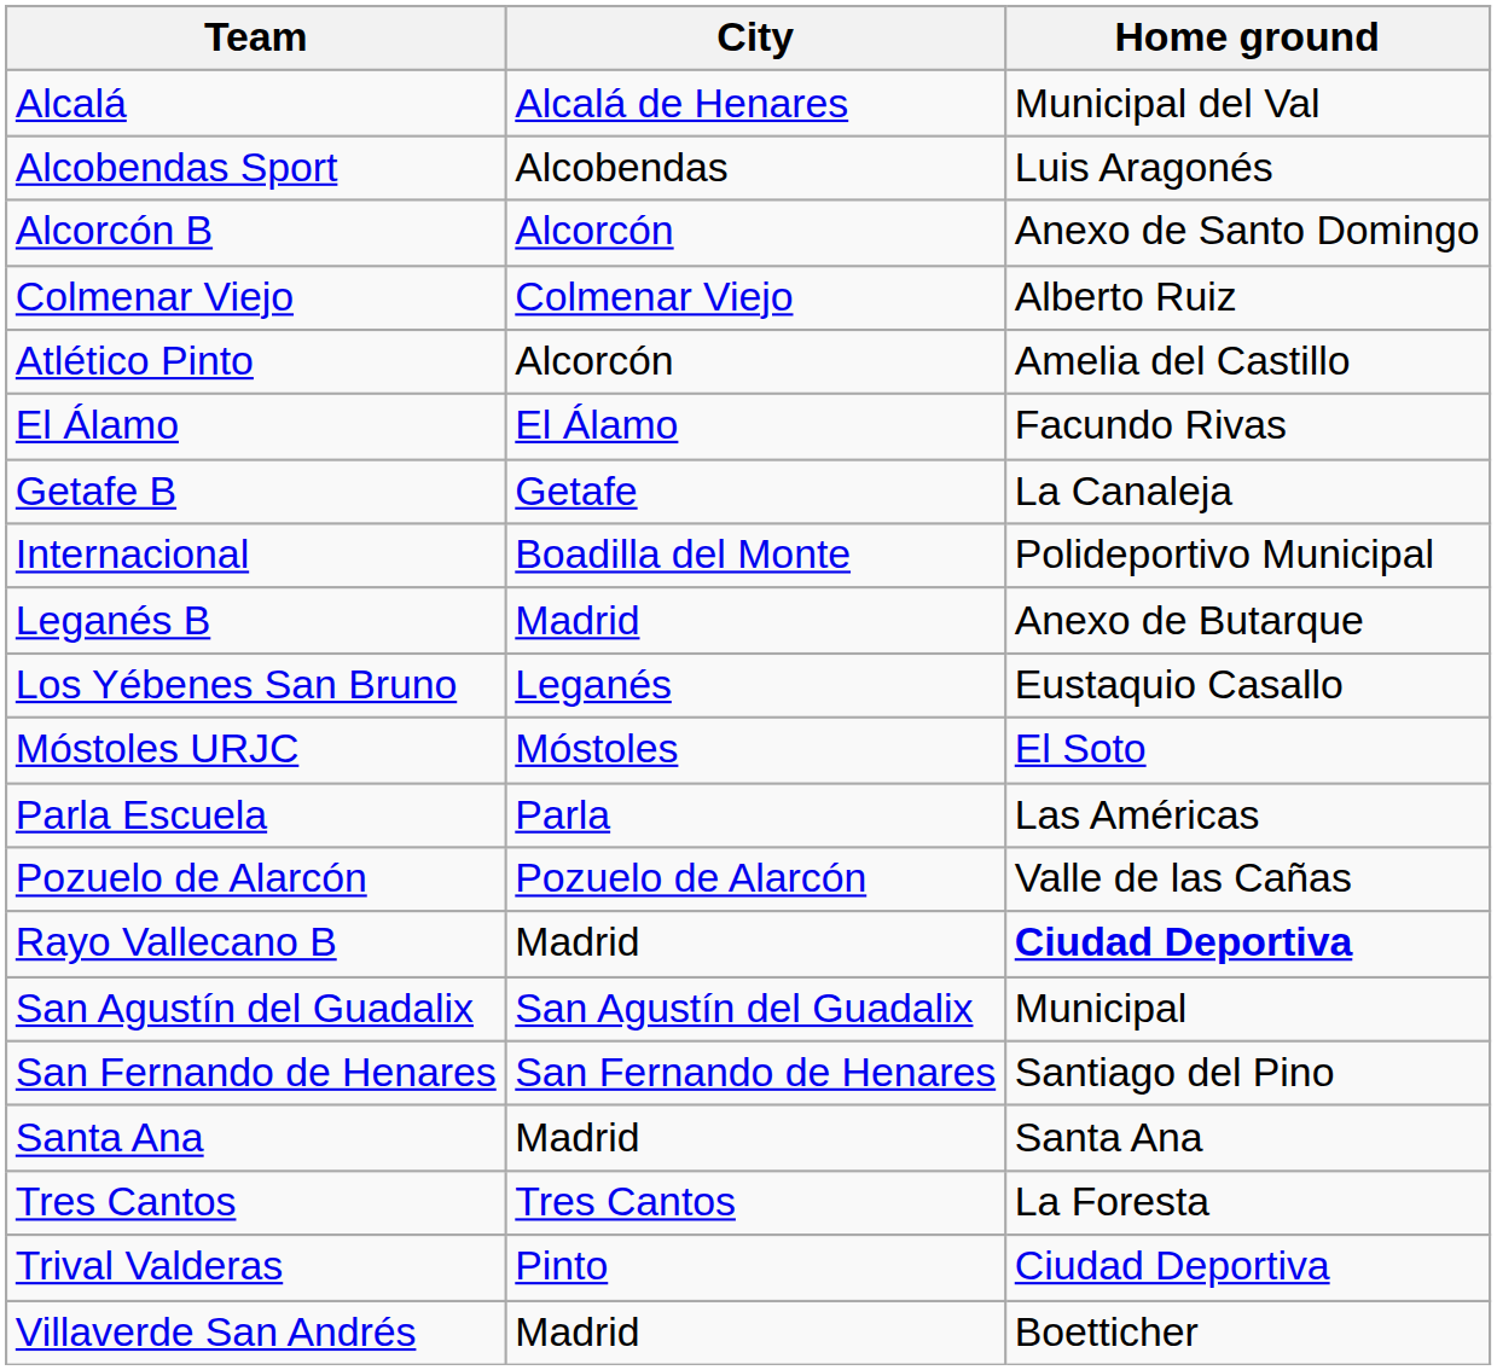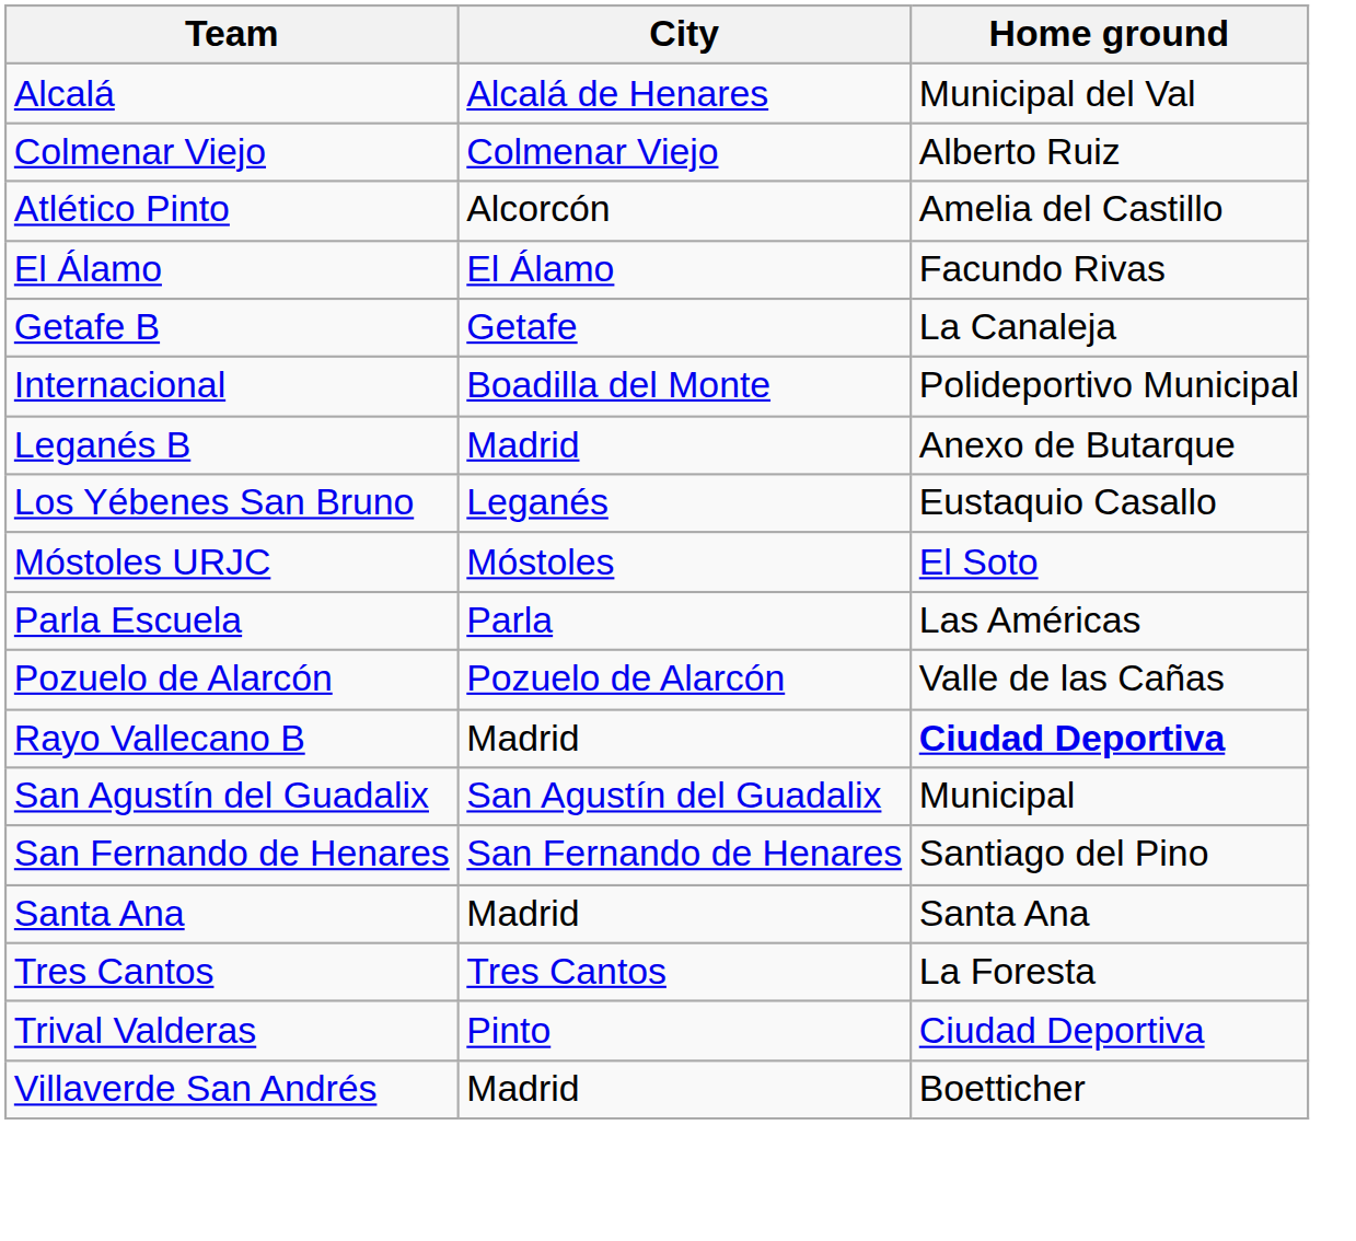 <table class="wikitable sortable">
 <tr>
 <th>Team</th>
 <th>City</th>
 <th>Home ground</th>
 </tr>
 <tr>
 <td><a href='#'>Alcalá</a></td>
 <td><a href='#'>Alcalá de Henares</a></td>
 <td>Municipal del Val</td>
-</tr>
-<tr>
-<td><a href='#'>Alcobendas Sport</a></td>
-<td>Alcobendas</td>
-<td>Luis Aragonés </td>
-</tr>
-<tr>
-<td><a href='#'>Alcorcón B</a></td>
-<td><a href='#'>Alcorcón</a></td>
-<td>Anexo de Santo Domingo</td>
 </tr>
 <tr>
 <td><a href='#'>Colmenar Viejo</a></td>
 <td><a href='#'>Colmenar Viejo</a></td>
 <td>Alberto Ruiz</td>
 </tr>
 <tr>
 <td><a href='#'>Atlético Pinto</a></td>
 <td>Alcorcón</td>
 <td>Amelia del Castillo</td>
 </tr>
 <tr>
 <td><a href='#'>El Álamo</a></td>
 <td><a href='#'>El Álamo</a></td>
 <td>Facundo Rivas</td>
 </tr>
 <tr>
 <td><a href='#'>Getafe B</a></td>
 <td><a href='#'>Getafe</a></td>
 <td>La Canaleja</td>
 </tr>
 <tr>
 <td><a href='#'>Internacional</a></td>
 <td><a href='#'>Boadilla del Monte</a></td>
 <td>Polideportivo Municipal</td>
 </tr>
 <tr>
 <td><a href='#'>Leganés B</a></td>
 <td><a href='#'>Madrid</a></td>
 <td>Anexo de Butarque</td>
 </tr>
 <tr>
 <td><a href='#'>Los Yébenes San Bruno</a></td>
 <td><a href='#'>Leganés</a></td>
 <td>Eustaquio Casallo</td>
 </tr>
 <tr>
 <td><a href='#'>Móstoles URJC</a></td>
 <td><a href='#'>Móstoles</a></td>
 <td><a href='#'>El Soto</a></td>
 </tr>
 <tr>
 <td><a href='#'>Parla Escuela</a></td>
 <td><a href='#'>Parla</a></td>
 <td>Las Américas</td>
 </tr>
 <tr>
 <td><a href='#'>Pozuelo de Alarcón</a></td>
 <td><a href='#'>Pozuelo de Alarcón</a></td>
 <td>Valle de las Cañas</td>
 </tr>
 <tr>
 <td><a href='#'>Rayo Vallecano B</a></td>
 <td>Madrid</td>
 <td><strong><a href='#'>Ciudad Deportiva</a></strong></td>
 </tr>
 <tr>
 <td><a href='#'>San Agustín del Guadalix</a></td>
 <td><a href='#'>San Agustín del Guadalix</a></td>
 <td>Municipal</td>
 </tr>
 <tr>
 <td><a href='#'>San Fernando de Henares</a></td>
 <td><a href='#'>San Fernando de Henares</a></td>
 <td>Santiago del Pino</td>
 </tr>
 <tr>
 <td><a href='#'>Santa Ana</a></td>
 <td>Madrid</td>
 <td>Santa Ana</td>
 </tr>
 <tr>
 <td><a href='#'>Tres Cantos</a></td>
 <td><a href='#'>Tres Cantos</a></td>
 <td>La Foresta</td>
 </tr>
 <tr>
 <td><a href='#'>Trival Valderas</a></td>
 <td><a href='#'>Pinto</a></td>
 <td><a href='#'>Ciudad Deportiva</a></td>
 </tr>
 <tr>
 <td><a href='#'>Villaverde San Andrés</a></td>
 <td>Madrid</td>
 <td>Boetticher</td>
 </tr>
 </table>
